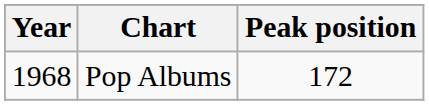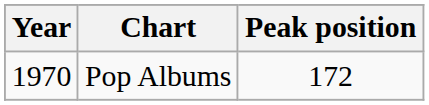 <table class="wikitable">
 <tr>
 <th>Year</th>
 <th>Chart</th>
 <th>Peak position</th>
 </tr>
 <tr>
-<td>1968</td>
+<td>1970</td>
 <td>Pop Albums</td>
 <td align="center">172</td>
 </tr>
 </table>
